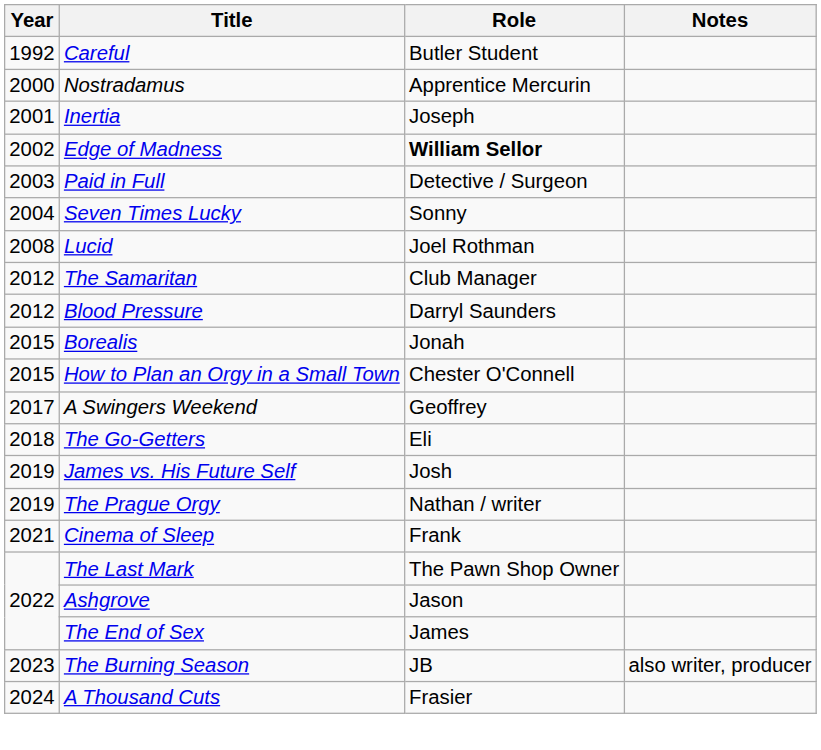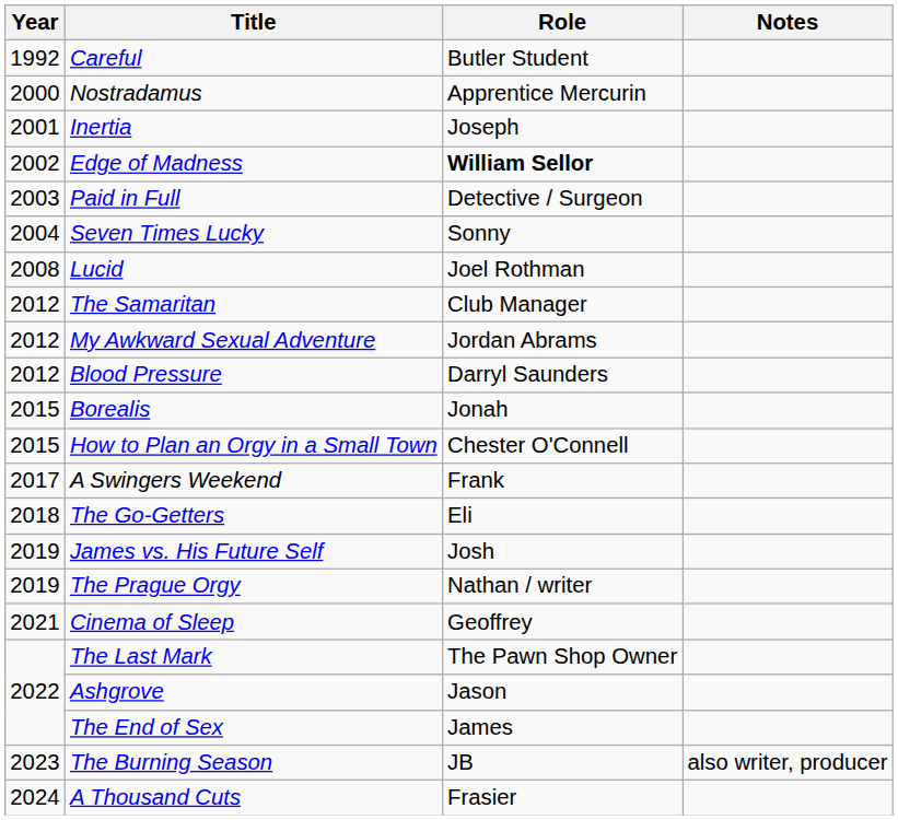 <table class="wikitable sortable">
 <tr>
 <th>Year</th>
 <th>Title</th>
 <th>Role</th>
 <th class="unsortable">Notes</th>
 </tr>
 <tr>
 <td>1992</td>
 <td><em><a href='#'>Careful</a></em></td>
 <td>Butler Student</td>
 <td></td>
 </tr>
 <tr>
 <td>2000</td>
 <td><em>Nostradamus</em></td>
 <td>Apprentice Mercurin</td>
 <td></td>
 </tr>
 <tr>
 <td>2001</td>
 <td><em><a href='#'>Inertia</a></em></td>
 <td>Joseph</td>
 <td></td>
 </tr>
 <tr>
 <td>2002</td>
 <td><em><a href='#'>Edge of Madness</a></em></td>
 <td><strong>William Sellor</strong></td>
 <td></td>
 </tr>
 <tr>
 <td>2003</td>
 <td><em><a href='#'>Paid in Full</a></em></td>
 <td>Detective / Surgeon</td>
 <td></td>
 </tr>
 <tr>
 <td>2004</td>
 <td><em><a href='#'>Seven Times Lucky</a></em></td>
 <td>Sonny</td>
 <td></td>
 </tr>
 <tr>
 <td>2008</td>
 <td><em><a href='#'>Lucid</a></em></td>
 <td>Joel Rothman</td>
 <td></td>
 </tr>
 <tr>
 <td>2012</td>
 <td data-sort-value="Samaritan, The"><em><a href='#'>The Samaritan</a></em></td>
 <td>Club Manager</td>
 <td></td>
 </tr>
 <tr>
 <td>2012</td>
+<td><em><a href='#'>My Awkward Sexual Adventure</a></em></td>
+<td>Jordan Abrams</td>
+<td></td>
+</tr>
+<tr>
+<td>2012</td>
 <td><em><a href='#'>Blood Pressure</a></em></td>
 <td>Darryl Saunders</td>
 <td></td>
 </tr>
 <tr>
 <td>2015</td>
 <td><em><a href='#'>Borealis</a></em></td>
 <td>Jonah</td>
 <td></td>
 </tr>
 <tr>
 <td>2015</td>
 <td><em><a href='#'>How to Plan an Orgy in a Small Town</a></em></td>
 <td>Chester O'Connell</td>
 <td></td>
 </tr>
 <tr>
 <td>2017</td>
 <td data-sort-value="Swingers Weekend, A"><em>A Swingers Weekend</em></td>
-<td>Geoffrey</td>
+<td>Frank</td>
 <td></td>
 </tr>
 <tr>
 <td>2018</td>
 <td data-sort-value="Go-Getters, The"><em><a href='#'>The Go-Getters</a></em></td>
 <td>Eli</td>
 <td></td>
 </tr>
 <tr>
 <td>2019</td>
 <td><em><a href='#'>James vs. His Future Self</a></em></td>
 <td>Josh</td>
 <td></td>
 </tr>
 <tr>
 <td>2019</td>
 <td data-sort-value="Prague Orgy, The"><em><a href='#'>The Prague Orgy</a></em></td>
 <td>Nathan / writer</td>
 <td></td>
 </tr>
 <tr>
 <td>2021</td>
 <td><em><a href='#'>Cinema of Sleep</a></em></td>
-<td>Frank</td>
+<td>Geoffrey</td>
 <td></td>
 </tr>
 <tr>
 <td rowspan="3">2022</td>
 <td data-sort-value="Last Mark, The"><em><a href='#'>The Last Mark</a></em></td>
 <td>The Pawn Shop Owner</td>
 <td></td>
 </tr>
 <tr>
 <td><em><a href='#'>Ashgrove</a></em></td>
 <td>Jason</td>
 <td></td>
 </tr>
 <tr>
 <td data-sort-value="End of Sex, The"><em><a href='#'>The End of Sex</a></em></td>
 <td>James</td>
 <td></td>
 </tr>
 <tr>
 <td>2023</td>
 <td data-sort-value="Burning Season, The"><em><a href='#'>The Burning Season</a></em></td>
 <td>JB</td>
 <td>also writer, producer</td>
 </tr>
 <tr>
 <td>2024</td>
 <td data-sort-value="Thousand Cuts, A"><em><a href='#'>A Thousand Cuts</a></em></td>
 <td>Frasier</td>
 <td></td>
 </tr>
 </table>
